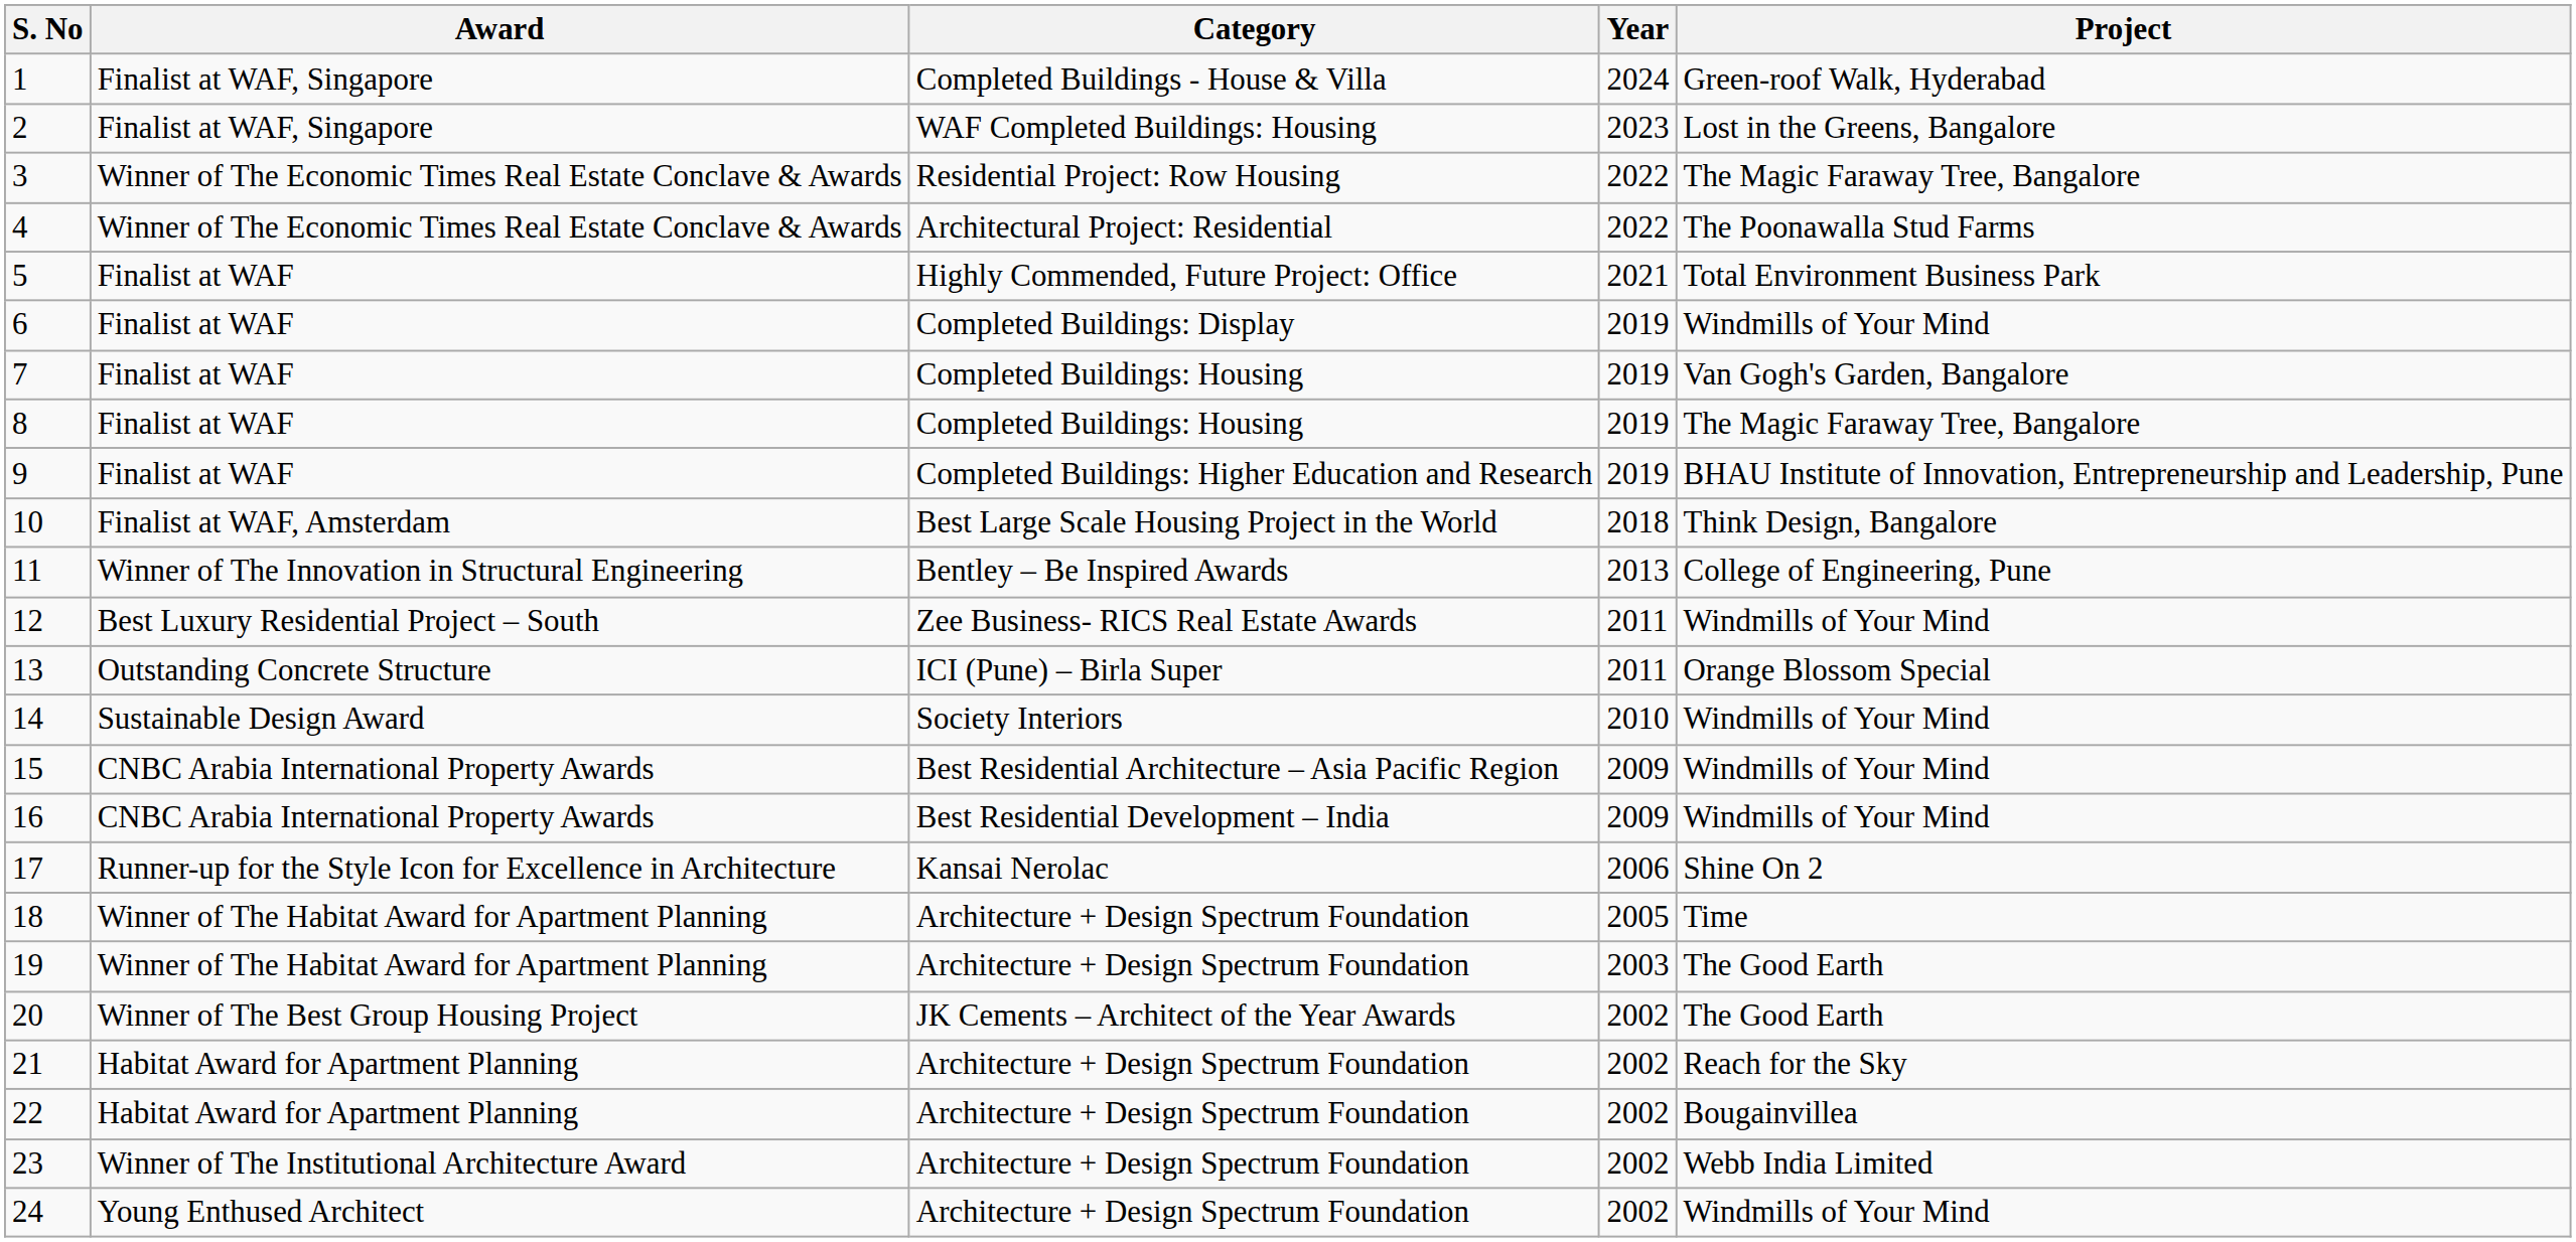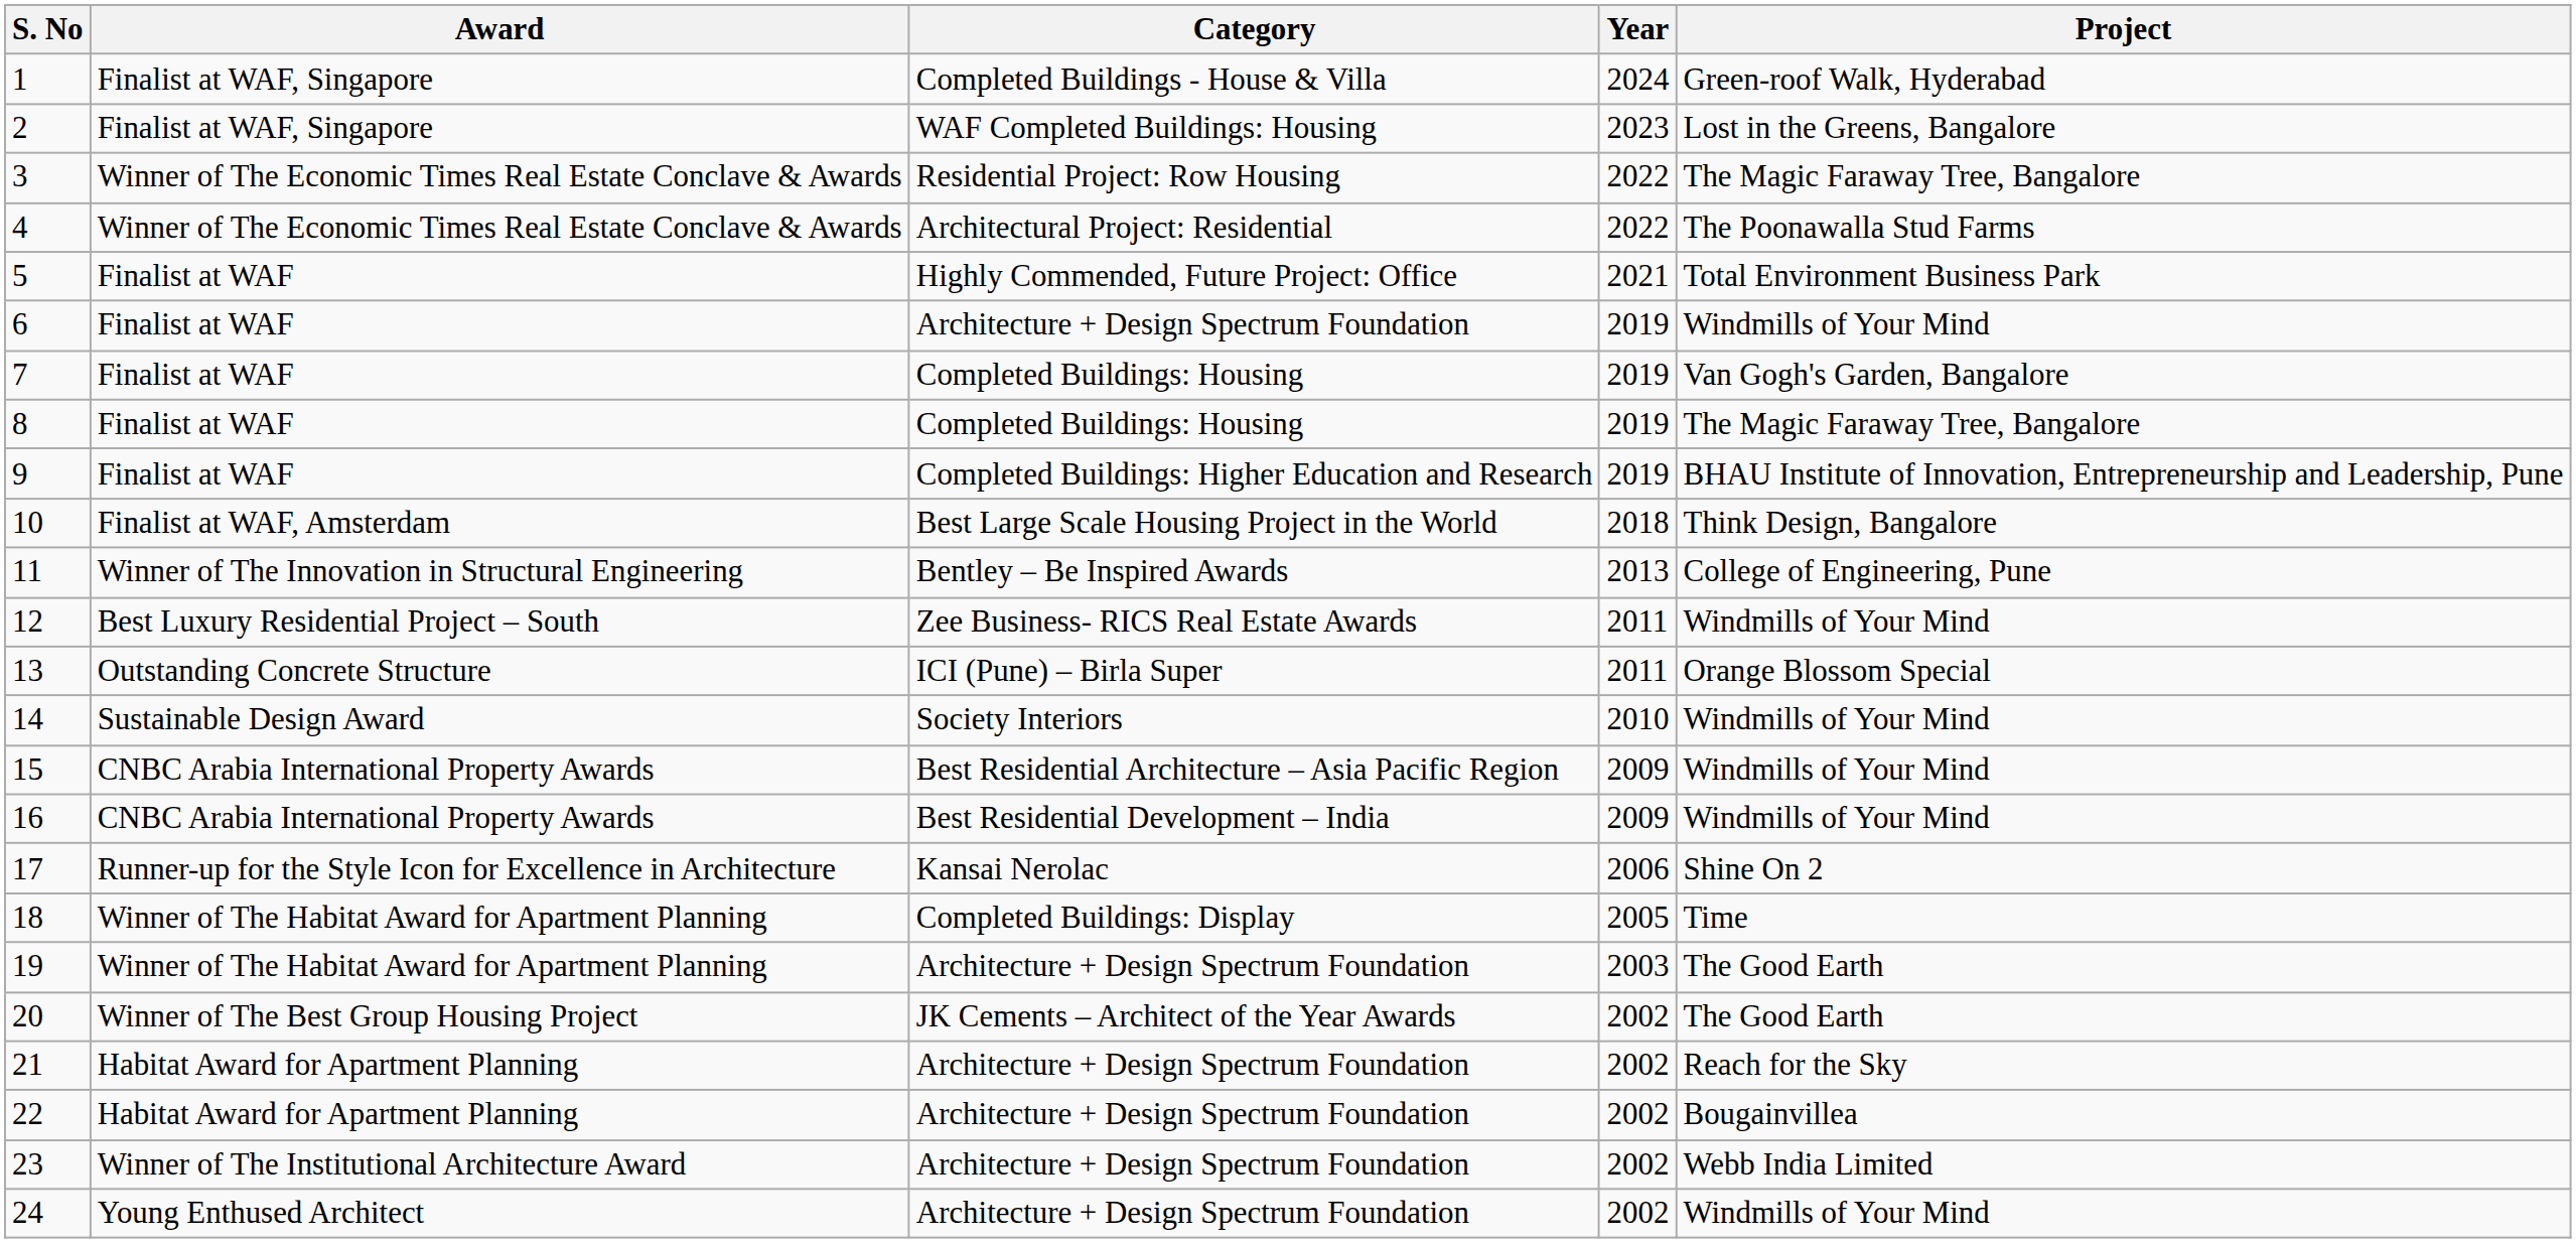 <table class="wikitable">
 <tr>
 <th>S. No</th>
 <th>Award</th>
 <th>Category</th>
 <th>Year</th>
 <th>Project</th>
 </tr>
 <tr>
 <td>1</td>
 <td>Finalist at WAF, Singapore</td>
 <td>Completed Buildings - House & Villa</td>
 <td>2024</td>
 <td>Green-roof Walk, Hyderabad</td>
 </tr>
 <tr>
 <td>2</td>
 <td>Finalist at WAF, Singapore</td>
 <td>WAF Completed Buildings: Housing</td>
 <td>2023</td>
 <td>Lost in the Greens, Bangalore</td>
 </tr>
 <tr>
 <td>3</td>
 <td>Winner of The Economic Times Real Estate Conclave & Awards</td>
 <td>Residential Project: Row Housing</td>
 <td>2022</td>
 <td>The Magic Faraway Tree, Bangalore</td>
 </tr>
 <tr>
 <td>4</td>
 <td>Winner of The Economic Times Real Estate Conclave & Awards</td>
 <td>Architectural Project: Residential</td>
 <td>2022</td>
 <td>The Poonawalla Stud Farms</td>
 </tr>
 <tr>
 <td>5</td>
 <td>Finalist at WAF</td>
 <td>Highly Commended, Future Project: Office</td>
 <td>2021</td>
 <td>Total Environment Business Park</td>
 </tr>
 <tr>
 <td>6</td>
 <td>Finalist at WAF</td>
-<td>Completed Buildings: Display</td>
+<td>Architecture + Design Spectrum Foundation</td>
 <td>2019</td>
 <td>Windmills of Your Mind</td>
 </tr>
 <tr>
 <td>7</td>
 <td>Finalist at WAF</td>
 <td>Completed Buildings: Housing</td>
 <td>2019</td>
 <td>Van Gogh's Garden, Bangalore</td>
 </tr>
 <tr>
 <td>8</td>
 <td>Finalist at WAF</td>
 <td>Completed Buildings: Housing</td>
 <td>2019</td>
 <td>The Magic Faraway Tree, Bangalore</td>
 </tr>
 <tr>
 <td>9</td>
 <td>Finalist at WAF</td>
 <td>Completed Buildings: Higher Education and Research</td>
 <td>2019</td>
 <td>BHAU Institute of Innovation, Entrepreneurship and Leadership, Pune</td>
 </tr>
 <tr>
 <td>10</td>
 <td>Finalist at WAF, Amsterdam</td>
 <td>Best Large Scale Housing Project in the World</td>
 <td>2018</td>
 <td>Think Design, Bangalore</td>
 </tr>
 <tr>
 <td>11</td>
 <td>Winner of The Innovation in Structural Engineering</td>
 <td>Bentley – Be Inspired Awards</td>
 <td>2013</td>
 <td>College of Engineering, Pune</td>
 </tr>
 <tr>
 <td>12</td>
 <td>Best Luxury Residential Project – South</td>
 <td>Zee Business- RICS Real Estate Awards</td>
 <td>2011</td>
 <td>Windmills of Your Mind</td>
 </tr>
 <tr>
 <td>13</td>
 <td>Outstanding Concrete Structure</td>
 <td>ICI (Pune) – Birla Super</td>
 <td>2011</td>
 <td>Orange Blossom Special</td>
 </tr>
 <tr>
 <td>14</td>
 <td>Sustainable Design Award</td>
 <td>Society Interiors</td>
 <td>2010</td>
 <td>Windmills of Your Mind</td>
 </tr>
 <tr>
 <td>15</td>
 <td>CNBC Arabia International Property Awards</td>
 <td>Best Residential Architecture – Asia Pacific Region</td>
 <td>2009</td>
 <td>Windmills of Your Mind</td>
 </tr>
 <tr>
 <td>16</td>
 <td>CNBC Arabia International Property Awards</td>
 <td>Best Residential Development – India</td>
 <td>2009</td>
 <td>Windmills of Your Mind</td>
 </tr>
 <tr>
 <td>17</td>
 <td>Runner-up for the Style Icon for Excellence in Architecture</td>
 <td>Kansai Nerolac</td>
 <td>2006</td>
 <td>Shine On 2</td>
 </tr>
 <tr>
 <td>18</td>
 <td>Winner of The Habitat Award for Apartment Planning</td>
-<td>Architecture + Design Spectrum Foundation</td>
+<td>Completed Buildings: Display</td>
 <td>2005</td>
 <td>Time</td>
 </tr>
 <tr>
 <td>19</td>
 <td>Winner of The Habitat Award for Apartment Planning</td>
 <td>Architecture + Design Spectrum Foundation</td>
 <td>2003</td>
 <td>The Good Earth</td>
 </tr>
 <tr>
 <td>20</td>
 <td>Winner of The Best Group Housing Project</td>
 <td>JK Cements – Architect of the Year Awards</td>
 <td>2002</td>
 <td>The Good Earth</td>
 </tr>
 <tr>
 <td>21</td>
 <td>Habitat Award for Apartment Planning</td>
 <td>Architecture + Design Spectrum Foundation</td>
 <td>2002</td>
 <td>Reach for the Sky</td>
 </tr>
 <tr>
 <td>22</td>
 <td>Habitat Award for Apartment Planning</td>
 <td>Architecture + Design Spectrum Foundation</td>
 <td>2002</td>
 <td>Bougainvillea</td>
 </tr>
 <tr>
 <td>23</td>
 <td>Winner of The Institutional Architecture Award</td>
 <td>Architecture + Design Spectrum Foundation</td>
 <td>2002</td>
 <td>Webb India Limited</td>
 </tr>
 <tr>
 <td>24</td>
 <td>Young Enthused Architect</td>
 <td>Architecture + Design Spectrum Foundation</td>
 <td>2002</td>
 <td>Windmills of Your Mind</td>
 </tr>
 </table>
